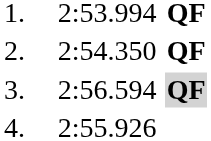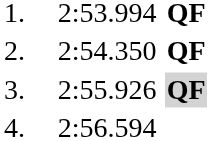 <table style="text-align:center">
 <tr>
 <td width=30>1.</td>
 <td align=left></td>
 <td width=60>2:53.994</td>
 <td><strong>QF</strong></td>
 </tr>
 <tr>
 <td>2.</td>
 <td align=left></td>
 <td>2:54.350</td>
 <td><strong>QF</strong></td>
 </tr>
 <tr>
 <td>3.</td>
 <td align=left></td>
-<td>2:56.594</td>
+<td>2:55.926</td>
 <td style="background: lightgrey;"><strong>QF</strong></td>
 </tr>
 <tr>
 <td>4.</td>
 <td align=left></td>
-<td>2:55.926</td>
+<td>2:56.594</td>
 </tr>
 </table>
